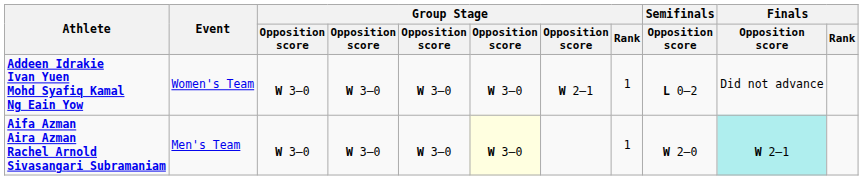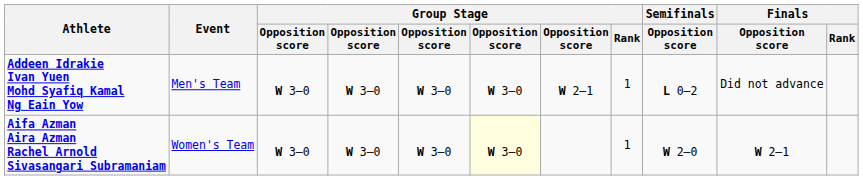 <table class="wikitable" style="font-size:90%;text-align:center">
 <tr>
 <th rowspan="2">Athlete</th>
 <th rowspan="2">Event</th>
 <th colspan="6">Group Stage</th>
 <th>Semifinals</th>
 <th colspan="2">Finals</th>
 </tr>
 <tr style=font-size:95%>
 <th>Opposition<br> score</th>
 <th>Opposition<br> score</th>
 <th>Opposition<br> score</th>
 <th>Opposition<br> score</th>
 <th>Opposition<br> score</th>
 <th>Rank</th>
 <th>Opposition<br> score</th>
 <th>Opposition<br> score</th>
 <th>Rank</th>
 </tr>
 <tr>
 <td align="left"><strong><a href='#'>Addeen Idrakie</a><br><a href='#'>Ivan Yuen</a><br><a href='#'>Mohd Syafiq Kamal</a><br><a href='#'>Ng Eain Yow</a></strong></td>
-<td align="left"><a href='#'>Women's Team</a></td>
+<td align="left"><a href='#'>Men's Team</a></td>
 <td><br><strong>W</strong> 3–0</td>
 <td><br><strong>W</strong> 3–0</td>
 <td><br><strong>W</strong> 3–0</td>
 <td><br><strong>W</strong> 3–0</td>
 <td><br><strong>W</strong> 2–1</td>
 <td>1 <strong></strong></td>
 <td><br><strong>L</strong> 0–2</td>
 <td>Did not advance</td>
 <td></td>
 </tr>
 <tr>
 <td align="left"><strong><a href='#'>Aifa Azman</a><br><a href='#'>Aira Azman</a><br><a href='#'>Rachel Arnold</a><br><a href='#'>Sivasangari Subramaniam</a></strong></td>
-<td align="left"><a href='#'>Men's Team</a></td>
+<td align="left"><a href='#'>Women's Team</a></td>
 <td><br><strong>W</strong> 3–0</td>
 <td><br><strong>W</strong> 3–0</td>
 <td><br><strong>W</strong> 3–0</td>
 <td style="background: lightyellow;"><br><strong>W</strong> 3–0</td>
 <td></td>
 <td>1 <strong></strong></td>
 <td><br><strong>W</strong> 2–0</td>
-<td style="background: paleturquoise;"><br><strong>W</strong> 2–1</td>
+<td><br><strong>W</strong> 2–1</td>
 <td></td>
 </tr>
 </table>
